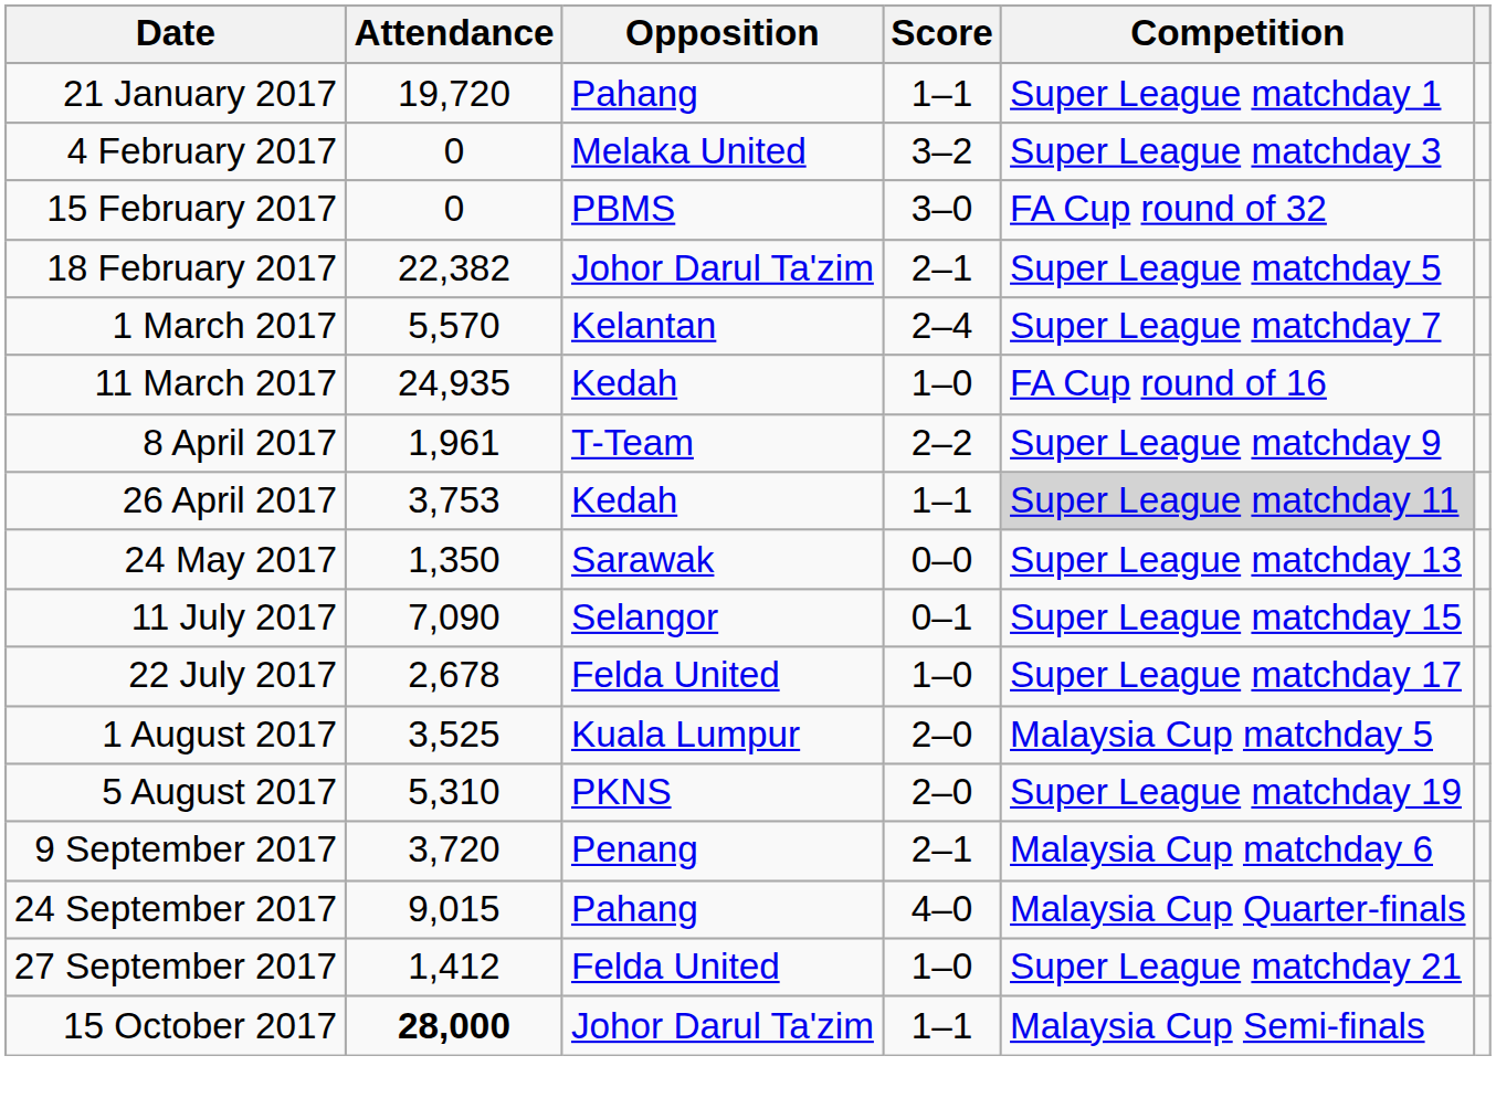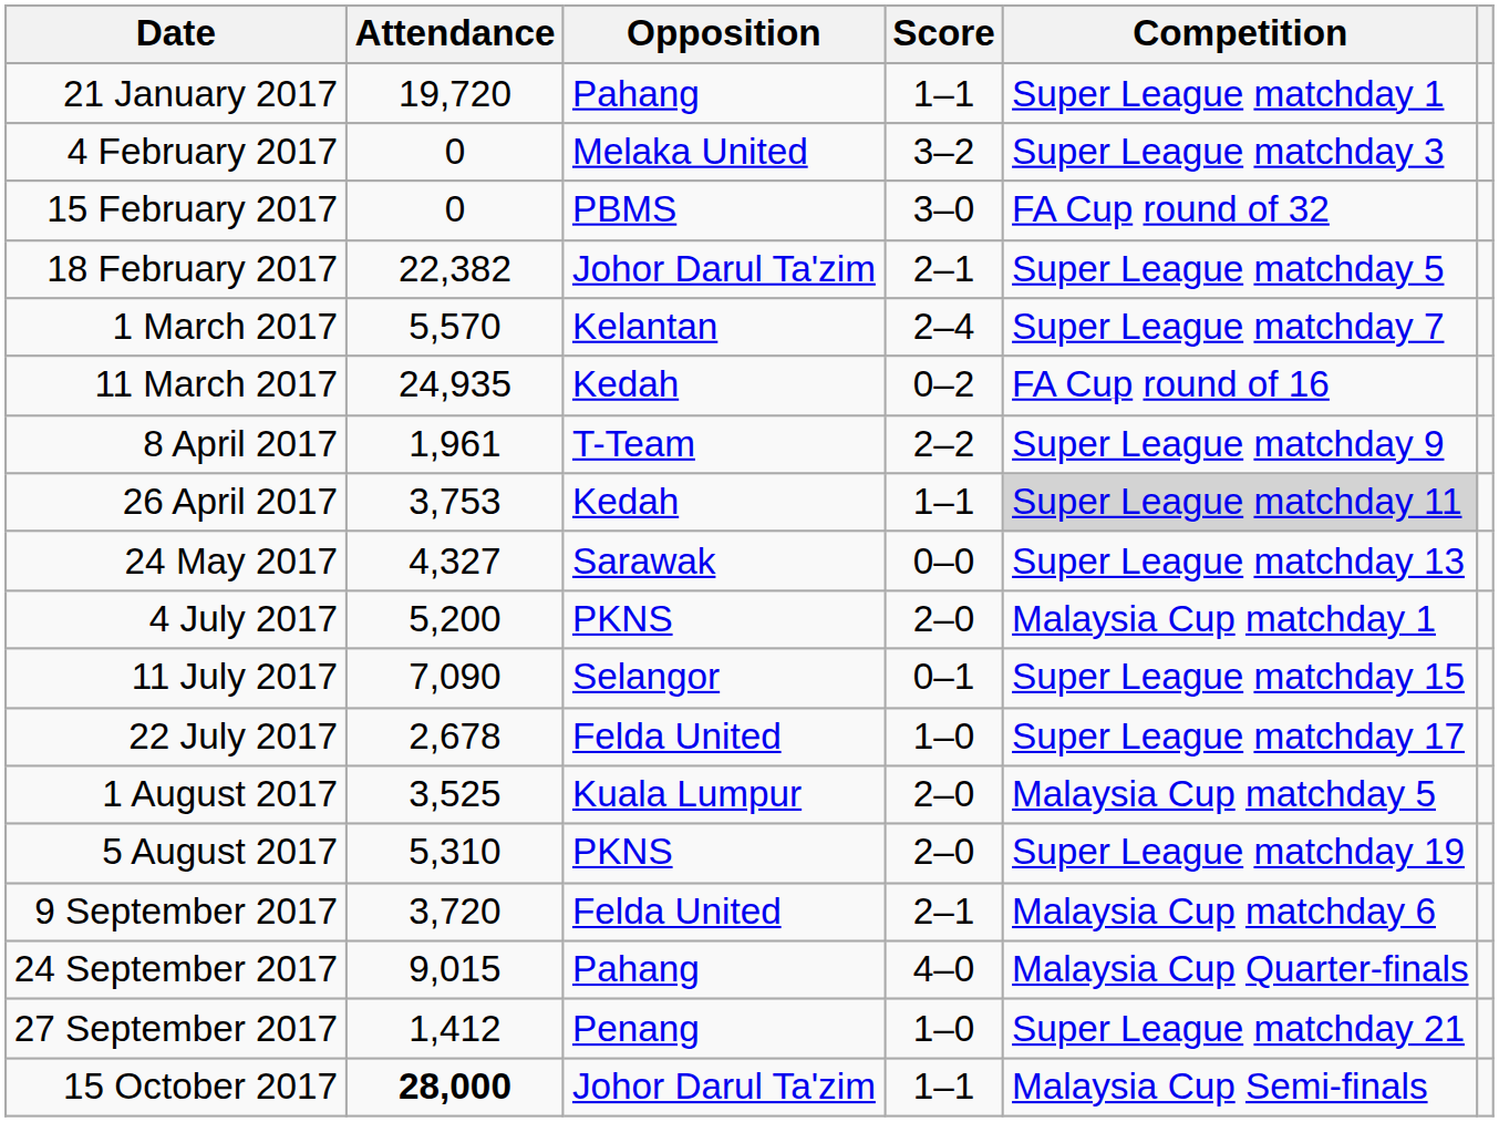 <table class="wikitable sortable" style="text-align:center;">
 <tr>
 <th>Date</th>
 <th>Attendance</th>
 <th>Opposition</th>
 <th>Score</th>
 <th>Competition</th>
 <th></th>
 </tr>
 <tr>
 <td align=right>21 January 2017</td>
 <td>19,720</td>
 <td align=left> <a href='#'>Pahang</a></td>
 <td>1–1</td>
 <td align=left><a href='#'>Super League</a> <a href='#'>matchday 1</a></td>
 <td></td>
 </tr>
 <tr>
 <td align=right>4 February 2017</td>
 <td>0</td>
 <td align=left> <a href='#'>Melaka United</a></td>
 <td>3–2</td>
 <td align=left><a href='#'>Super League</a> <a href='#'>matchday 3</a></td>
 <td></td>
 </tr>
 <tr>
 <td align=right>15 February 2017</td>
 <td>0</td>
 <td align=left> <a href='#'>PBMS</a></td>
 <td>3–0</td>
 <td align=left><a href='#'>FA Cup</a> <a href='#'>round of 32</a></td>
 <td></td>
 </tr>
 <tr>
 <td align=right>18 February 2017</td>
 <td>22,382</td>
 <td align=left> <a href='#'>Johor Darul Ta'zim</a></td>
 <td>2–1</td>
 <td align=left><a href='#'>Super League</a> <a href='#'>matchday 5</a></td>
 <td></td>
 </tr>
 <tr>
 <td align=right>1 March 2017</td>
 <td>5,570</td>
 <td align=left> <a href='#'>Kelantan</a></td>
 <td>2–4</td>
 <td align=left><a href='#'>Super League</a> <a href='#'>matchday 7</a></td>
 <td></td>
 </tr>
 <tr>
 <td align=right>11 March 2017</td>
 <td>24,935</td>
 <td align=left> <a href='#'>Kedah</a></td>
-<td>1–0</td>
+<td>0–2</td>
 <td align=left><a href='#'>FA Cup</a> <a href='#'>round of 16</a></td>
 <td></td>
 </tr>
 <tr>
 <td align=right>8 April 2017</td>
 <td>1,961</td>
 <td align=left> <a href='#'>T-Team</a></td>
 <td>2–2</td>
 <td align=left><a href='#'>Super League</a> <a href='#'>matchday 9</a></td>
 <td></td>
 </tr>
 <tr>
 <td align=right>26 April 2017</td>
 <td>3,753</td>
 <td align=left> <a href='#'>Kedah</a></td>
 <td>1–1</td>
 <td align=left style="background: lightgrey;"><a href='#'>Super League</a> <a href='#'>matchday 11</a></td>
 <td></td>
 </tr>
 <tr>
 <td align=right>24 May 2017</td>
-<td>1,350</td>
+<td>4,327</td>
 <td align=left> <a href='#'>Sarawak</a></td>
 <td>0–0</td>
 <td align=left><a href='#'>Super League</a> <a href='#'>matchday 13</a></td>
+<td></td>
+</tr>
+<tr>
+<td align=right>4 July 2017</td>
+<td>5,200</td>
+<td align=left> <a href='#'>PKNS</a></td>
+<td>2–0</td>
+<td align=left><a href='#'>Malaysia Cup</a> <a href='#'>matchday 1</a></td>
 <td></td>
 </tr>
 <tr>
 <td align=right>11 July 2017</td>
 <td>7,090</td>
 <td align=left> <a href='#'>Selangor</a></td>
 <td>0–1</td>
 <td align=left><a href='#'>Super League</a> <a href='#'>matchday 15</a></td>
 <td></td>
 </tr>
 <tr>
 <td align=right>22 July 2017</td>
 <td>2,678</td>
 <td align=left> <a href='#'>Felda United</a></td>
 <td>1–0</td>
 <td align=left><a href='#'>Super League</a> <a href='#'>matchday 17</a></td>
 <td></td>
 </tr>
 <tr>
 <td align=right>1 August 2017</td>
 <td>3,525</td>
 <td align=left> <a href='#'>Kuala Lumpur</a></td>
 <td>2–0</td>
 <td align=left><a href='#'>Malaysia Cup</a> <a href='#'>matchday 5</a></td>
 <td></td>
 </tr>
 <tr>
 <td align=right>5 August 2017</td>
 <td>5,310</td>
 <td align=left> <a href='#'>PKNS</a></td>
 <td>2–0</td>
 <td align=left><a href='#'>Super League</a> <a href='#'>matchday 19</a></td>
 <td></td>
 </tr>
 <tr>
 <td align=right>9 September 2017</td>
 <td>3,720</td>
-<td align=left> <a href='#'>Penang</a></td>
+<td align=left> <a href='#'>Felda United</a></td>
 <td>2–1</td>
 <td align=left><a href='#'>Malaysia Cup</a> <a href='#'>matchday 6</a></td>
 <td></td>
 </tr>
 <tr>
 <td align=right>24 September 2017</td>
 <td>9,015</td>
 <td align=left> <a href='#'>Pahang</a></td>
 <td>4–0</td>
 <td align=left><a href='#'>Malaysia Cup</a> <a href='#'>Quarter-finals</a></td>
 <td></td>
 </tr>
 <tr>
 <td align=right>27 September 2017</td>
 <td>1,412</td>
-<td align=left> <a href='#'>Felda United</a></td>
+<td align=left> <a href='#'>Penang</a></td>
 <td>1–0</td>
 <td align=left><a href='#'>Super League</a> <a href='#'>matchday 21</a></td>
 <td></td>
 </tr>
 <tr>
 <td align=right>15 October 2017</td>
 <td><strong>28,000</strong></td>
 <td align=left> <a href='#'>Johor Darul Ta'zim</a></td>
 <td>1–1</td>
 <td align=left><a href='#'>Malaysia Cup</a> <a href='#'>Semi-finals</a></td>
 <td></td>
 </tr>
 </table>
